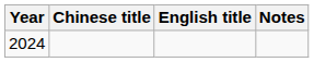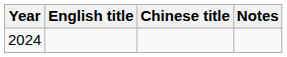 <table class="wikitable">
 <tr>
 <th>Year</th>
+<th>English title</th>
 <th>Chinese title</th>
-<th>English title</th>
 <th>Notes</th>
 </tr>
 <tr>
 <td>2024</td>
+<td><em></em></td>
 <td></td>
-<td><em></em></td>
 <td></td>
 </tr>
 </table>
